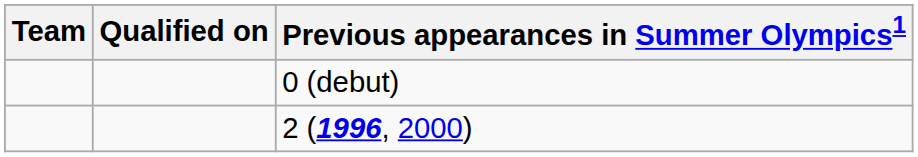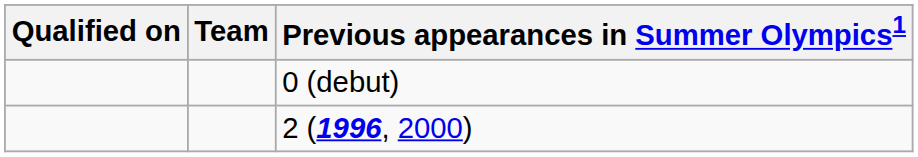 <table class="wikitable sortable">
 <tr>
+<th>Qualified on</th>
 <th>Team</th>
-<th>Qualified on</th>
 <th data-sort-type="number">Previous appearances in <a href='#'>Summer Olympics</a><sup><strong><a href='#'>1</a></strong></sup></th>
 </tr>
 <tr>
 <td></td>
 <td></td>
 <td>0 (debut)</td>
 </tr>
 <tr>
 <td></td>
 <td></td>
 <td>2 (<strong><em><a href='#'>1996</a></em></strong>, <a href='#'>2000</a>)</td>
 </tr>
 </table>
